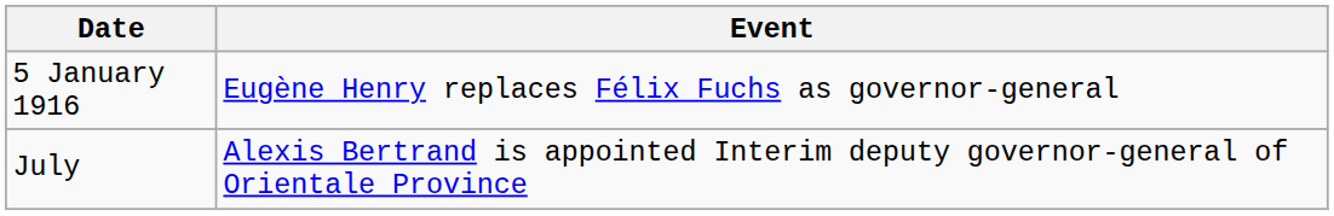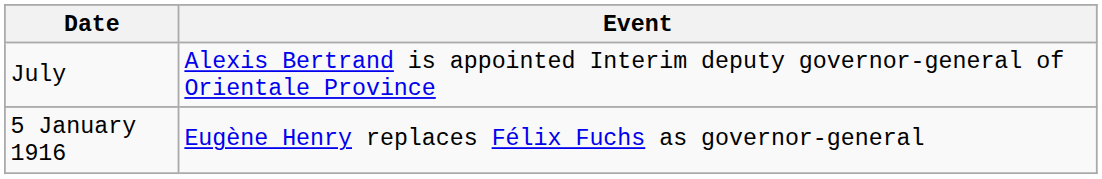 <table class=wikitable>
 <tr>
 <th style="width:7em">Date</th>
 <th>Event</th>
 </tr>
 <tr>
+<td>July</td>
+<td><a href='#'>Alexis Bertrand</a> is appointed Interim deputy governor-general of <a href='#'>Orientale Province</a></td>
+</tr>
+<tr>
 <td>5 January 1916</td>
 <td><a href='#'>Eugène Henry</a> replaces <a href='#'>Félix Fuchs</a> as governor-general</td>
 </tr>
-<tr>
-<td>July</td>
-<td><a href='#'>Alexis Bertrand</a> is appointed Interim deputy governor-general of <a href='#'>Orientale Province</a></td>
-</tr>
 </table>
